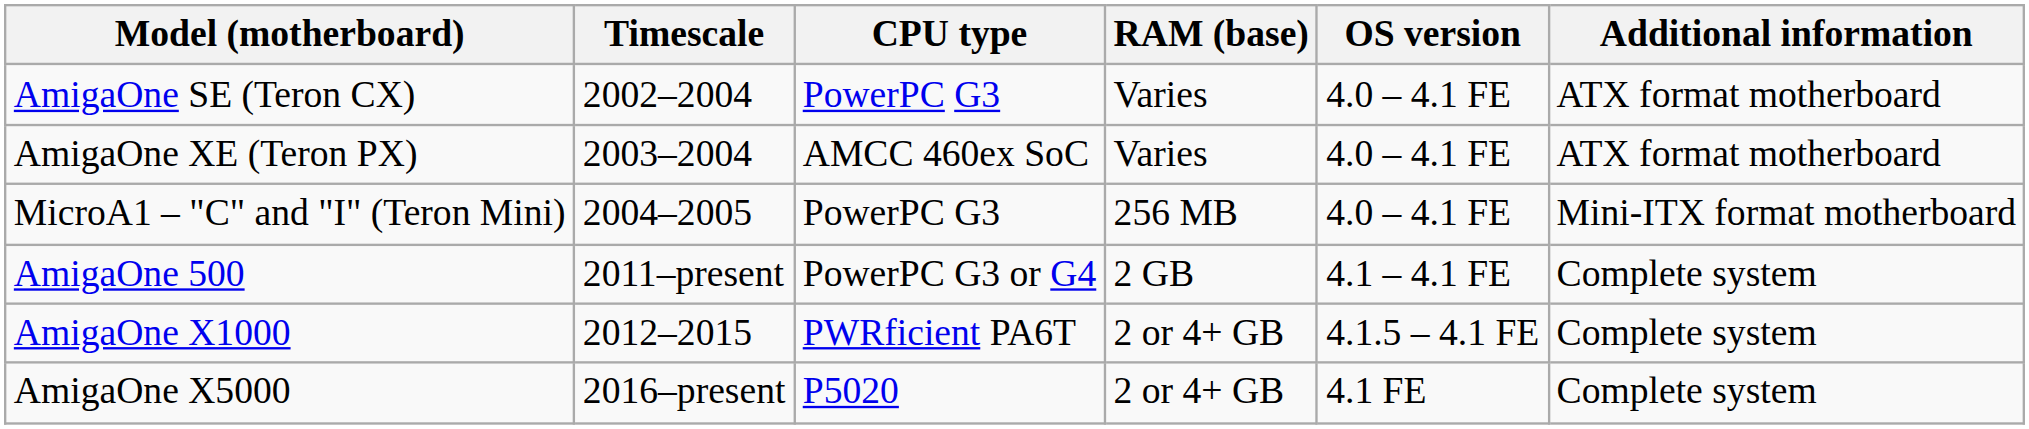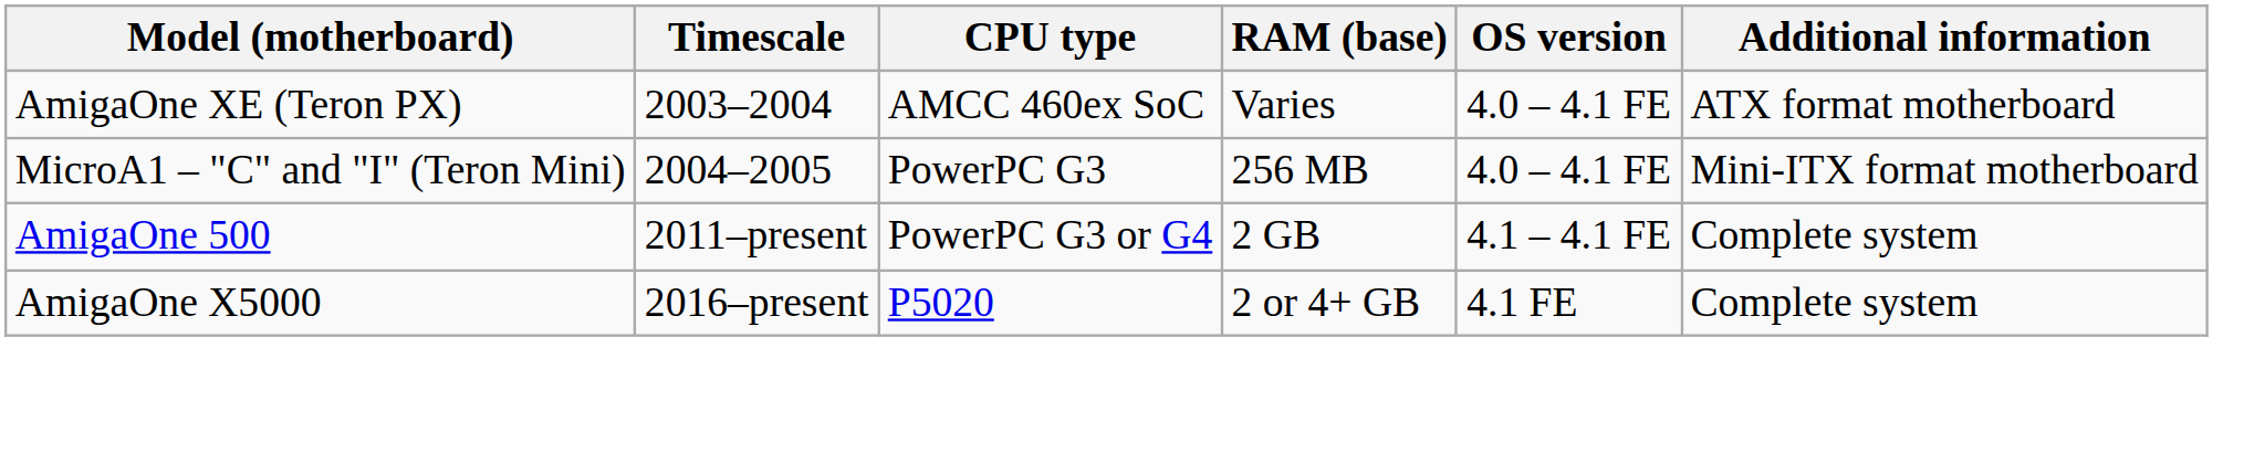 <table class="wikitable">
 <tr>
 <th>Model (motherboard)</th>
 <th>Timescale</th>
 <th>CPU type</th>
 <th>RAM (base)</th>
 <th>OS version</th>
 <th>Additional information</th>
-</tr>
-<tr>
-<td><a href='#'>AmigaOne</a> SE (Teron CX)</td>
-<td>2002–2004</td>
-<td><a href='#'>PowerPC</a> <a href='#'>G3</a></td>
-<td>Varies</td>
-<td>4.0 – 4.1 FE</td>
-<td>ATX format motherboard</td>
 </tr>
 <tr>
 <td>AmigaOne XE (Teron PX)</td>
 <td>2003–2004</td>
 <td>AMCC 460ex SoC</td>
 <td>Varies</td>
 <td>4.0 – 4.1 FE</td>
 <td>ATX format motherboard</td>
 </tr>
 <tr>
 <td>MicroA1 – "C" and "I" (Teron Mini)</td>
 <td>2004–2005</td>
 <td>PowerPC G3</td>
 <td>256 MB</td>
 <td>4.0 – 4.1 FE</td>
 <td>Mini-ITX format motherboard</td>
 </tr>
 <tr>
 <td><a href='#'>AmigaOne 500</a></td>
 <td>2011–present</td>
 <td>PowerPC G3 or <a href='#'>G4</a></td>
 <td>2 GB</td>
 <td>4.1 – 4.1 FE</td>
 <td>Complete system</td>
 </tr>
 <tr>
-<td><a href='#'>AmigaOne X1000</a></td>
-<td>2012–2015</td>
-<td><a href='#'>PWRficient</a> PA6T</td>
-<td>2 or 4+ GB</td>
-<td>4.1.5 – 4.1 FE</td>
-<td>Complete system</td>
-</tr>
-<tr>
 <td>AmigaOne X5000</td>
 <td>2016–present</td>
 <td><a href='#'>P5020</a></td>
 <td>2 or 4+ GB</td>
 <td>4.1 FE</td>
 <td>Complete system</td>
 </tr>
 </table>
